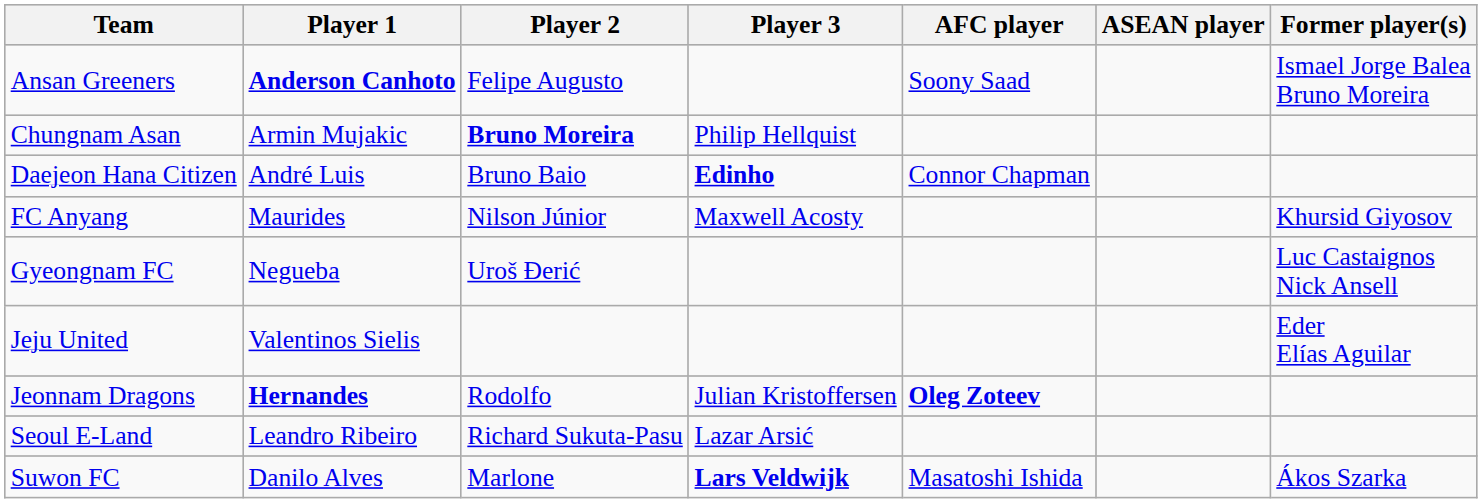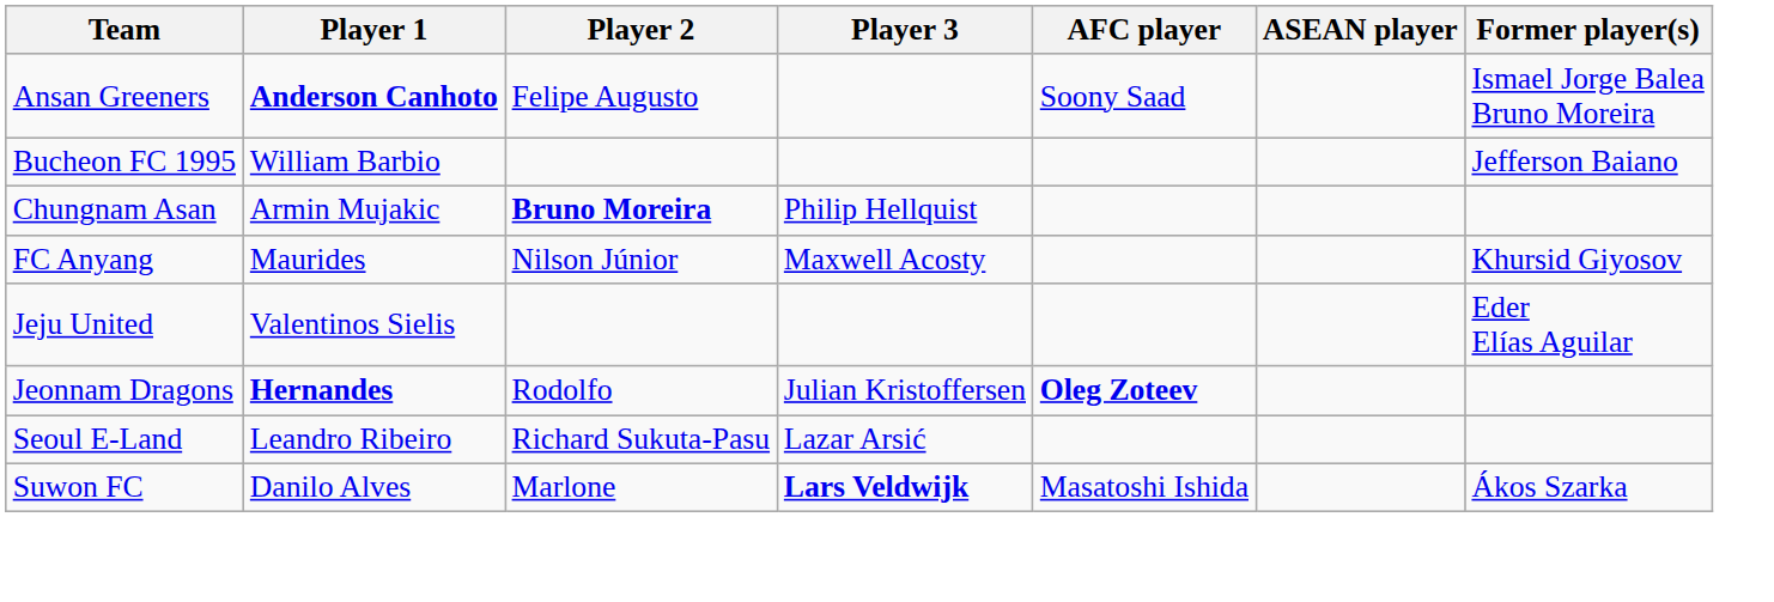 <table class="wikitable">
 <tr>
 <th>Team</th>
 <th>Player 1</th>
 <th>Player 2</th>
 <th>Player 3</th>
 <th>AFC player</th>
 <th>ASEAN player</th>
 <th>Former player(s)</th>
 </tr>
 <tr>
 <td><a href='#'>Ansan Greeners</a></td>
 <td> <strong><a href='#'>Anderson Canhoto</a></strong></td>
 <td> <a href='#'>Felipe Augusto</a></td>
 <td></td>
 <td> <a href='#'>Soony Saad</a></td>
 <td></td>
 <td> <a href='#'>Ismael Jorge Balea</a><br> <a href='#'>Bruno Moreira</a></td>
 </tr>
 <tr>
+<td><a href='#'>Bucheon FC 1995</a></td>
+<td> <a href='#'>William Barbio</a></td>
+<td></td>
+<td></td>
+<td></td>
+<td></td>
+<td> <a href='#'>Jefferson Baiano</a></td>
+</tr>
+<tr>
 <td><a href='#'>Chungnam Asan</a></td>
 <td> <a href='#'>Armin Mujakic</a></td>
 <td> <strong><a href='#'>Bruno Moreira</a></strong></td>
 <td> <a href='#'>Philip Hellquist</a></td>
 <td></td>
-<td></td>
-<td></td>
-</tr>
-<tr>
-<td><a href='#'>Daejeon Hana Citizen</a></td>
-<td> <a href='#'>André Luis</a></td>
-<td> <a href='#'>Bruno Baio</a></td>
-<td> <strong><a href='#'>Edinho</a></strong></td>
-<td> <a href='#'>Connor Chapman</a></td>
 <td></td>
 <td></td>
 </tr>
 <tr>
 <td><a href='#'>FC Anyang</a></td>
 <td> <a href='#'>Maurides</a></td>
 <td> <a href='#'>Nilson Júnior</a></td>
 <td> <a href='#'>Maxwell Acosty</a></td>
 <td></td>
 <td></td>
 <td> <a href='#'>Khursid Giyosov</a></td>
-</tr>
-<tr>
-<td><a href='#'>Gyeongnam FC</a></td>
-<td> <a href='#'>Negueba</a></td>
-<td> <a href='#'>Uroš Đerić</a></td>
-<td></td>
-<td></td>
-<td></td>
-<td> <a href='#'>Luc Castaignos</a><br> <a href='#'>Nick Ansell</a></td>
 </tr>
 <tr>
 <td><a href='#'>Jeju United</a></td>
 <td> <a href='#'>Valentinos Sielis</a></td>
 <td></td>
 <td></td>
 <td></td>
 <td></td>
 <td> <a href='#'>Eder</a><br> <a href='#'>Elías Aguilar</a></td>
 </tr>
 <tr>
 <td><a href='#'>Jeonnam Dragons</a></td>
 <td> <strong><a href='#'>Hernandes</a></strong></td>
 <td> <a href='#'>Rodolfo</a></td>
 <td> <a href='#'>Julian Kristoffersen</a></td>
 <td> <strong><a href='#'>Oleg Zoteev</a></strong></td>
 <td></td>
 <td></td>
 </tr>
 <tr>
 <td><a href='#'>Seoul E-Land</a></td>
 <td> <a href='#'>Leandro Ribeiro</a></td>
 <td> <a href='#'>Richard Sukuta-Pasu</a></td>
 <td> <a href='#'>Lazar Arsić</a></td>
 <td></td>
 <td></td>
 <td></td>
 </tr>
 <tr>
 <td><a href='#'>Suwon FC</a></td>
 <td> <a href='#'>Danilo Alves</a></td>
 <td> <a href='#'>Marlone</a></td>
 <td> <strong><a href='#'>Lars Veldwijk</a></strong></td>
 <td> <a href='#'>Masatoshi Ishida</a></td>
 <td></td>
 <td> <a href='#'>Ákos Szarka</a></td>
 </tr>
 </table>
